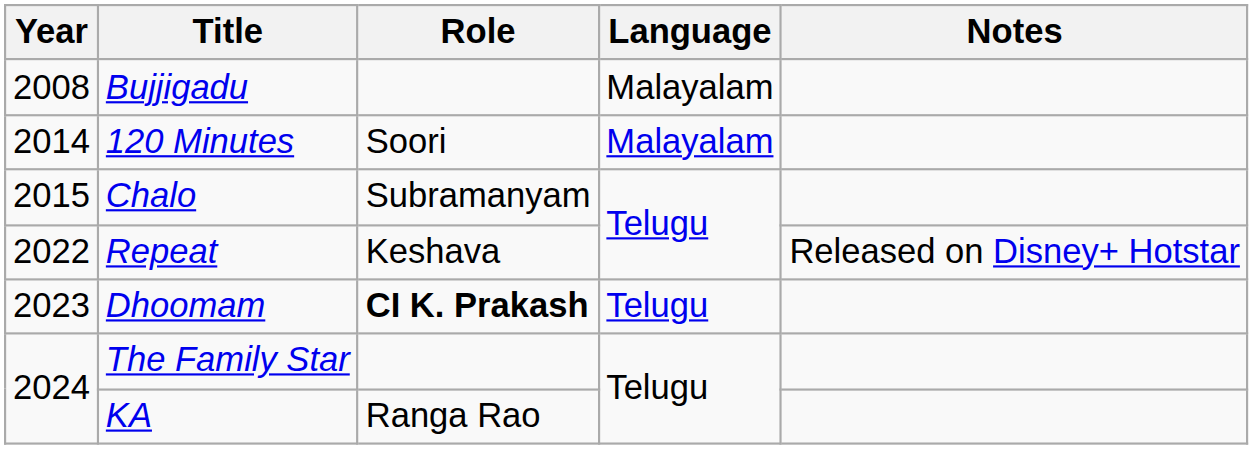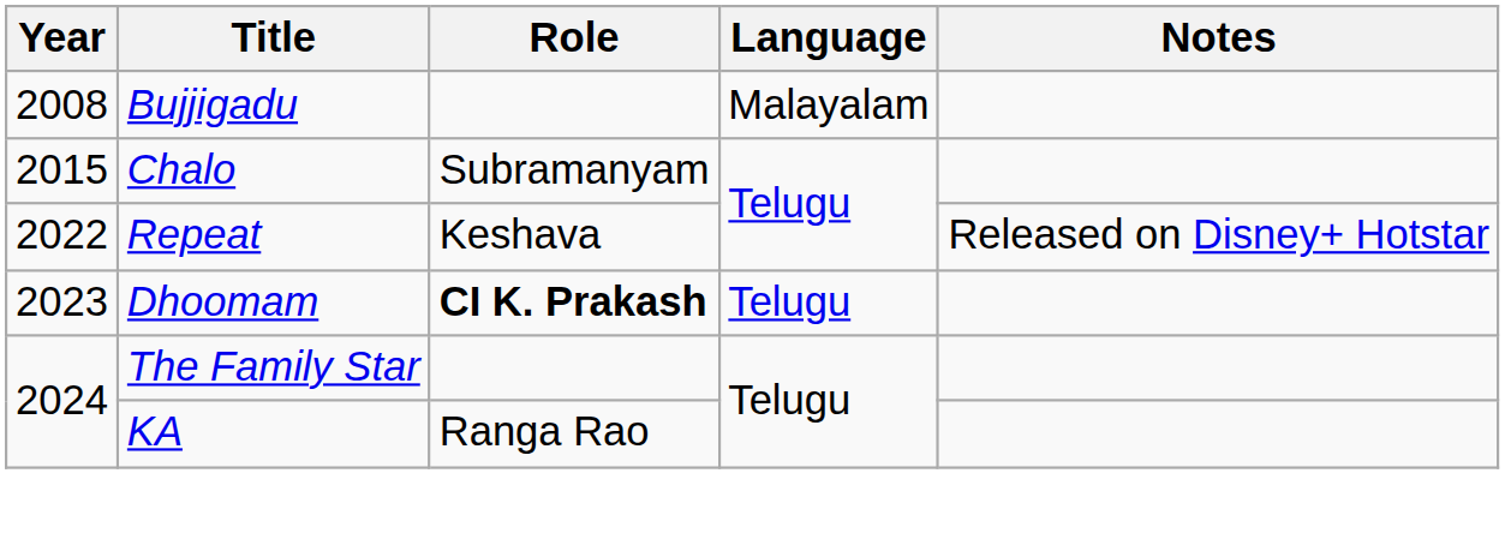 <table class="wikitable sortable">
 <tr>
 <th>Year</th>
 <th>Title</th>
 <th>Role</th>
 <th>Language</th>
 <th>Notes</th>
 </tr>
 <tr>
 <td>2008</td>
 <td><em><a href='#'>Bujjigadu</a></em></td>
 <td></td>
 <td>Malayalam</td>
-<td></td>
-</tr>
-<tr>
-<td>2014</td>
-<td><em><a href='#'>120 Minutes</a></em></td>
-<td>Soori</td>
-<td><a href='#'>Malayalam</a></td>
 <td></td>
 </tr>
 <tr>
 <td>2015</td>
 <td><em><a href='#'>Chalo</a></em></td>
 <td>Subramanyam</td>
 <td rowspan =2><a href='#'>Telugu</a></td>
 <td></td>
 </tr>
 <tr>
 <td>2022</td>
 <td><em><a href='#'>Repeat</a></em></td>
 <td>Keshava</td>
 <td>Released on <a href='#'>Disney+ Hotstar</a></td>
 </tr>
 <tr>
 <td>2023</td>
 <td><em><a href='#'>Dhoomam</a></em></td>
 <td><strong>CI K. Prakash</strong></td>
 <td><a href='#'>Telugu</a></td>
 <td></td>
 </tr>
 <tr>
 <td rowspan="2">2024</td>
 <td><em><a href='#'>The Family Star</a></em></td>
 <td></td>
 <td rowspan="2">Telugu</td>
 <td></td>
 </tr>
 <tr>
 <td><em><a href='#'>KA</a></em></td>
 <td>Ranga Rao</td>
 <td></td>
 </tr>
 </table>
